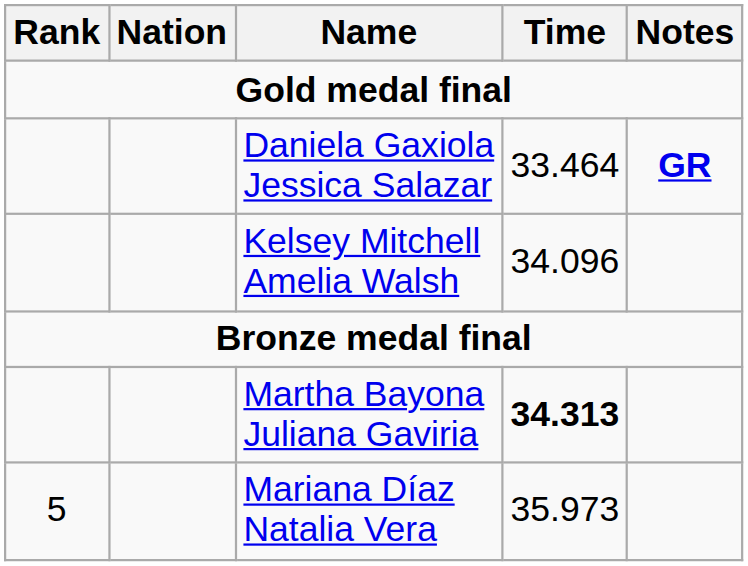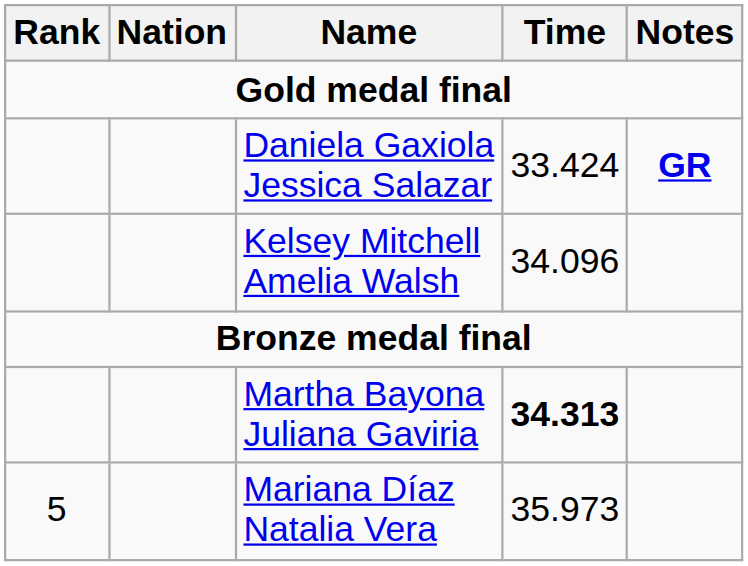 <table class="wikitable sortable" style="text-align:center">
 <tr>
 <th>Rank</th>
 <th>Nation</th>
 <th>Name</th>
 <th>Time</th>
 <th>Notes</th>
 </tr>
 <tr>
 <td colspan=5><strong>Gold medal final</strong></td>
 </tr>
 <tr>
 <td></td>
 <td align=left></td>
 <td align=left><a href='#'>Daniela Gaxiola</a><br><a href='#'>Jessica Salazar</a></td>
-<td>33.464</td>
+<td>33.424</td>
 <td><strong><a href='#'>GR</a></strong></td>
 </tr>
 <tr>
 <td></td>
 <td align=left></td>
 <td align=left><a href='#'>Kelsey Mitchell</a><br><a href='#'>Amelia Walsh</a></td>
 <td>34.096</td>
 <td></td>
 </tr>
 <tr>
 <td colspan=5><strong>Bronze medal final</strong></td>
 </tr>
 <tr>
 <td></td>
 <td align=left></td>
 <td align=left><a href='#'>Martha Bayona</a><br><a href='#'>Juliana Gaviria</a></td>
 <td><strong>34.313</strong></td>
 <td></td>
 </tr>
 <tr>
 <td>5</td>
 <td align=left></td>
 <td align=left><a href='#'>Mariana Díaz</a><br><a href='#'>Natalia Vera</a></td>
 <td>35.973</td>
 <td></td>
 </tr>
 </table>
